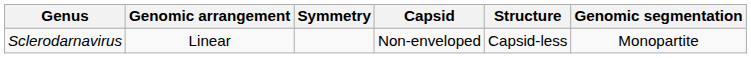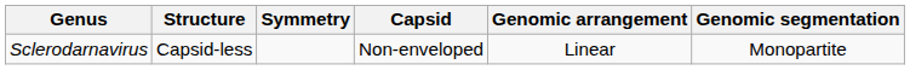 <table class="wikitable sortable" style="text-align:center">
 <tr>
 <th>Genus</th>
-<th>Genomic arrangement</th>
+<th>Structure</th>
 <th>Symmetry</th>
 <th>Capsid</th>
-<th>Structure</th>
+<th>Genomic arrangement</th>
 <th>Genomic segmentation</th>
 </tr>
 <tr>
 <td><em>Sclerodarnavirus</em></td>
-<td>Linear</td>
+<td>Capsid-less</td>
 <td></td>
 <td>Non-enveloped</td>
-<td>Capsid-less</td>
+<td>Linear</td>
 <td>Monopartite</td>
 </tr>
 </table>
